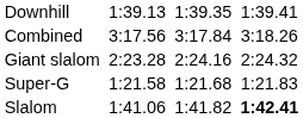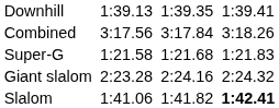 <table>
 <tr valign="top">
 <td>Downhill<br></td>
 <td></td>
 <td align=center>1:39.13</td>
 <td></td>
 <td align=center>1:39.35</td>
 <td></td>
 <td align=center>1:39.41</td>
 </tr>
 <tr valign="top">
 <td>Combined<br></td>
 <td></td>
 <td align=center>3:17.56</td>
 <td></td>
 <td align=center>3:17.84</td>
 <td></td>
 <td align=center>3:18.26</td>
 </tr>
 <tr valign="top">
+<td>Super-G<br></td>
+<td></td>
+<td align=center>1:21.58</td>
+<td></td>
+<td align=center>1:21.68</td>
+<td></td>
+<td align=center>1:21.83</td>
+</tr>
+<tr valign="top">
 <td>Giant slalom<br></td>
 <td></td>
 <td align=center>2:23.28</td>
 <td></td>
 <td align=center>2:24.16</td>
 <td></td>
 <td align=center>2:24.32</td>
-</tr>
-<tr valign="top">
-<td>Super-G<br></td>
-<td></td>
-<td align=center>1:21.58</td>
-<td></td>
-<td align=center>1:21.68</td>
-<td></td>
-<td align=center>1:21.83</td>
 </tr>
 <tr valign="top">
 <td>Slalom<br></td>
 <td></td>
 <td align=center>1:41.06</td>
 <td></td>
 <td align=center>1:41.82</td>
 <td></td>
 <td align=center><strong>1:42.41</strong></td>
 </tr>
 </table>
